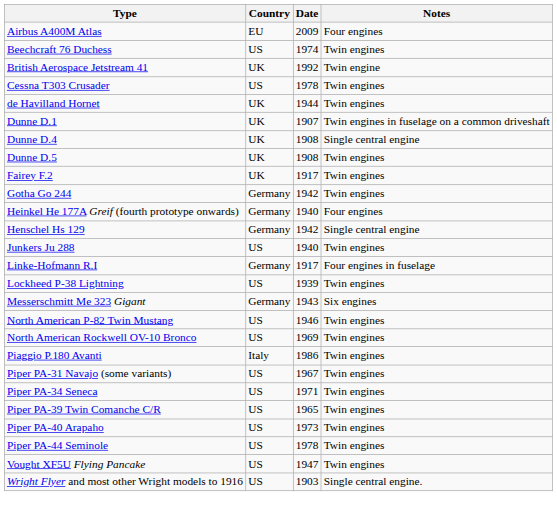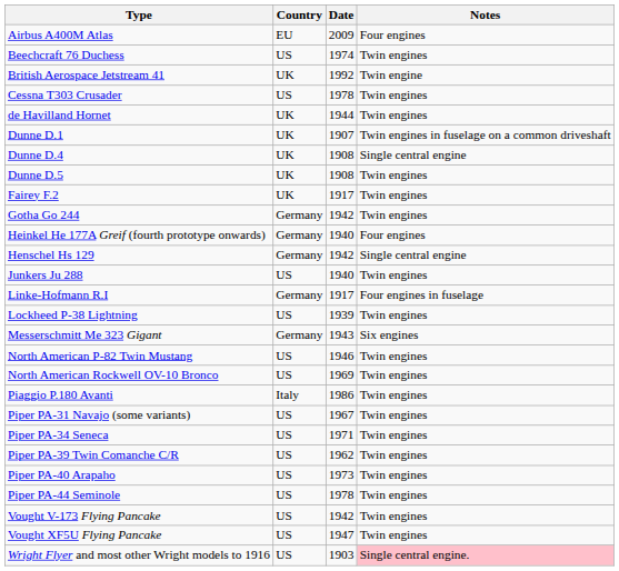 <table class="wikitable sortable">
 <tr>
 <th>Type</th>
 <th>Country</th>
 <th>Date</th>
 <th>Notes</th>
 </tr>
 <tr>
 <td><a href='#'>Airbus A400M Atlas</a></td>
 <td>EU</td>
 <td>2009</td>
 <td>Four engines</td>
 </tr>
 <tr>
 <td><a href='#'>Beechcraft 76 Duchess</a></td>
 <td>US</td>
 <td>1974</td>
 <td>Twin engines</td>
 </tr>
 <tr>
 <td><a href='#'>British Aerospace Jetstream 41</a></td>
 <td>UK</td>
 <td>1992</td>
 <td>Twin engine</td>
 </tr>
 <tr>
 <td><a href='#'>Cessna T303 Crusader</a></td>
 <td>US</td>
 <td>1978</td>
 <td>Twin engines </td>
 </tr>
 <tr>
 <td><a href='#'>de Havilland Hornet</a></td>
 <td>UK</td>
 <td>1944</td>
 <td>Twin engines</td>
 </tr>
 <tr>
 <td><a href='#'>Dunne D.1</a></td>
 <td>UK</td>
 <td>1907</td>
 <td>Twin engines in fuselage on a common driveshaft</td>
 </tr>
 <tr>
 <td><a href='#'>Dunne D.4</a></td>
 <td>UK</td>
 <td>1908</td>
 <td>Single central engine</td>
 </tr>
 <tr>
 <td><a href='#'>Dunne D.5</a></td>
 <td>UK</td>
 <td>1908</td>
 <td>Twin engines</td>
 </tr>
 <tr>
 <td><a href='#'>Fairey F.2</a></td>
 <td>UK</td>
 <td>1917</td>
 <td>Twin engines</td>
 </tr>
 <tr>
 <td><a href='#'>Gotha Go 244</a></td>
 <td>Germany</td>
 <td>1942</td>
 <td>Twin engines</td>
 </tr>
 <tr>
 <td><a href='#'>Heinkel He 177A</a> <em>Greif</em> (fourth prototype onwards)</td>
 <td>Germany</td>
 <td>1940</td>
 <td>Four engines</td>
 </tr>
 <tr>
 <td><a href='#'>Henschel Hs 129</a></td>
 <td>Germany</td>
 <td>1942</td>
 <td>Single central engine</td>
 </tr>
 <tr>
 <td><a href='#'>Junkers Ju 288</a></td>
 <td>US</td>
 <td>1940</td>
 <td>Twin engines</td>
 </tr>
 <tr>
 <td><a href='#'>Linke-Hofmann R.I</a></td>
 <td>Germany</td>
 <td>1917</td>
 <td>Four engines in fuselage</td>
 </tr>
 <tr>
 <td><a href='#'>Lockheed P-38 Lightning</a></td>
 <td>US</td>
 <td>1939</td>
 <td>Twin engines</td>
 </tr>
 <tr>
 <td><a href='#'>Messerschmitt Me 323</a> <em>Gigant</em></td>
 <td>Germany</td>
 <td>1943</td>
 <td>Six engines</td>
 </tr>
 <tr>
 <td><a href='#'>North American P-82 Twin Mustang</a></td>
 <td>US</td>
 <td>1946</td>
 <td>Twin engines</td>
 </tr>
 <tr>
 <td><a href='#'>North American Rockwell OV-10 Bronco</a></td>
 <td>US</td>
 <td>1969</td>
 <td>Twin engines </td>
 </tr>
 <tr>
 <td><a href='#'>Piaggio P.180 Avanti</a></td>
 <td>Italy</td>
 <td>1986</td>
 <td>Twin engines</td>
 </tr>
 <tr>
 <td><a href='#'>Piper PA-31 Navajo</a> (some variants)</td>
 <td>US</td>
 <td>1967</td>
 <td>Twin engines</td>
 </tr>
 <tr>
 <td><a href='#'>Piper PA-34 Seneca</a></td>
 <td>US</td>
 <td>1971</td>
 <td>Twin engines</td>
 </tr>
 <tr>
 <td><a href='#'>Piper PA-39 Twin Comanche C/R</a></td>
 <td>US</td>
-<td>1965</td>
+<td>1962</td>
 <td>Twin engines</td>
 </tr>
 <tr>
 <td><a href='#'>Piper PA-40 Arapaho</a></td>
 <td>US</td>
 <td>1973</td>
 <td>Twin engines</td>
 </tr>
 <tr>
 <td><a href='#'>Piper PA-44 Seminole</a></td>
 <td>US</td>
 <td>1978</td>
 <td>Twin engines</td>
 </tr>
 <tr>
+<td><a href='#'>Vought V-173</a> <em>Flying Pancake</em></td>
+<td>US</td>
+<td>1942</td>
+<td>Twin engines</td>
+</tr>
+<tr>
 <td><a href='#'>Vought XF5U</a> <em>Flying Pancake</em></td>
 <td>US</td>
 <td>1947</td>
 <td>Twin engines</td>
 </tr>
 <tr>
 <td><em><a href='#'>Wright Flyer</a></em> and most other Wright models to 1916</td>
 <td>US</td>
 <td>1903</td>
-<td>Single central engine.</td>
+<td style="background: pink;">Single central engine.</td>
 </tr>
 </table>
